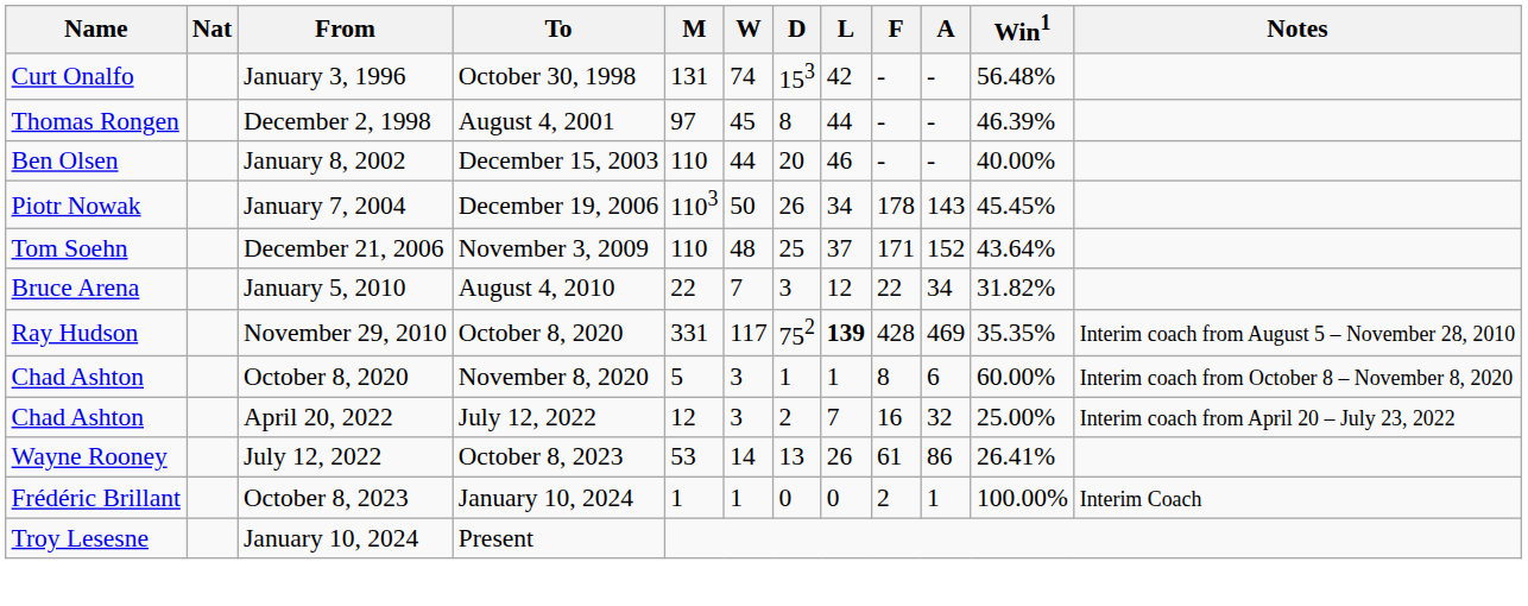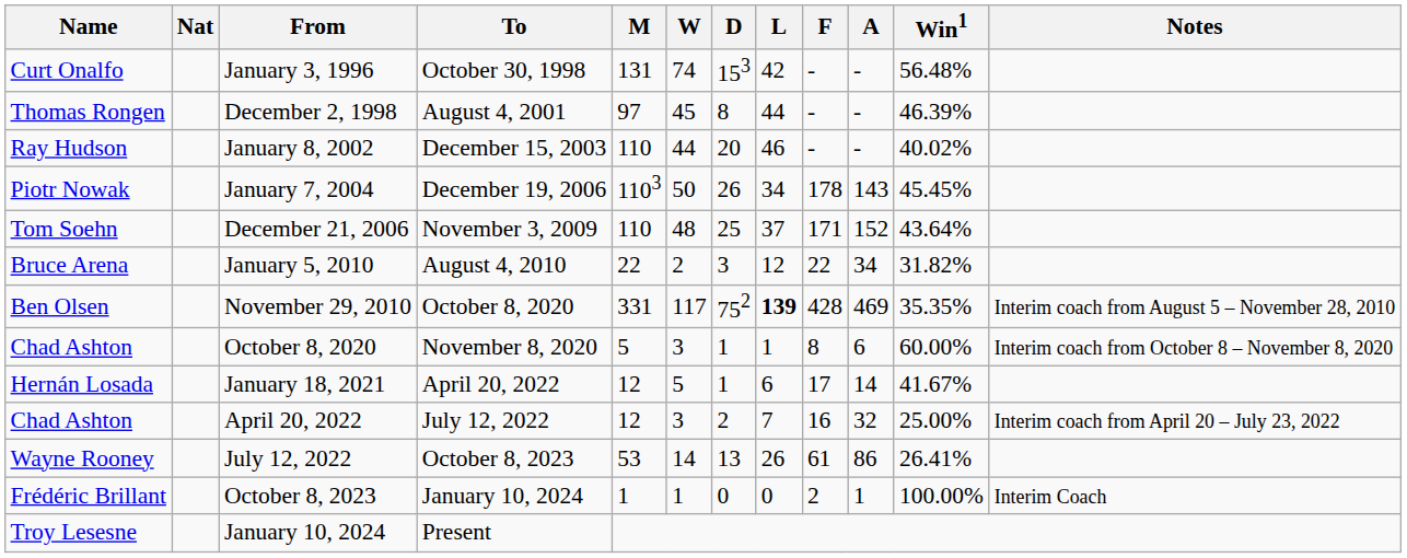 <table class="wikitable sortable" style="text-align: left">
 <tr>
 <th>Name</th>
 <th>Nat</th>
 <th>From</th>
 <th class="unsortable">To</th>
 <th>M</th>
 <th>W</th>
 <th>D</th>
 <th>L</th>
 <th>F</th>
 <th>A</th>
 <th>Win<sup>1</sup></th>
 <th class="unsortable">Notes</th>
 </tr>
 <tr>
 <td align="left"><a href='#'>Curt Onalfo</a></td>
 <td></td>
 <td>January 3, 1996</td>
 <td>October 30, 1998</td>
 <td>131</td>
 <td>74</td>
 <td>15<sup>3</sup></td>
 <td>42</td>
 <td>-</td>
 <td>-</td>
 <td>56.48%</td>
 <td></td>
 </tr>
 <tr>
 <td align="left"><a href='#'>Thomas Rongen</a></td>
 <td></td>
 <td>December 2, 1998</td>
 <td>August 4, 2001</td>
 <td>97</td>
 <td>45</td>
 <td>8</td>
 <td>44</td>
 <td>-</td>
 <td>-</td>
 <td>46.39%</td>
 <td></td>
 </tr>
 <tr>
-<td align="left"><a href='#'>Ben Olsen</a></td>
+<td align="left"><a href='#'>Ray Hudson</a></td>
 <td></td>
 <td>January 8, 2002</td>
 <td>December 15, 2003</td>
 <td>110</td>
 <td>44</td>
 <td>20</td>
 <td>46</td>
 <td>-</td>
 <td>-</td>
-<td>40.00%</td>
+<td>40.02%</td>
 <td></td>
 </tr>
 <tr>
 <td align="left"><a href='#'>Piotr Nowak</a></td>
 <td></td>
 <td>January 7, 2004</td>
 <td>December 19, 2006</td>
 <td>110<sup>3</sup></td>
 <td>50</td>
 <td>26</td>
 <td>34</td>
 <td>178</td>
 <td>143</td>
 <td>45.45%</td>
 <td></td>
 </tr>
 <tr>
 <td align="left"><a href='#'>Tom Soehn</a></td>
 <td></td>
 <td>December 21, 2006</td>
 <td>November 3, 2009</td>
 <td>110</td>
 <td>48</td>
 <td>25</td>
 <td>37</td>
 <td>171</td>
 <td>152</td>
 <td>43.64%</td>
 <td></td>
 </tr>
 <tr>
 <td align="left"><a href='#'>Bruce Arena</a></td>
 <td></td>
 <td>January 5, 2010</td>
 <td>August 4, 2010</td>
 <td>22</td>
-<td>7</td>
+<td>2</td>
 <td>3</td>
 <td>12</td>
 <td>22</td>
 <td>34</td>
 <td>31.82%</td>
 <td></td>
 </tr>
 <tr>
-<td align="left"><a href='#'>Ray Hudson</a></td>
+<td align="left"><a href='#'>Ben Olsen</a></td>
 <td></td>
 <td>November 29, 2010</td>
 <td>October 8, 2020</td>
 <td>331</td>
 <td>117</td>
 <td>75<sup>2</sup></td>
 <td><strong>139</strong></td>
 <td>428</td>
 <td>469</td>
 <td>35.35%</td>
 <td><small>Interim coach from August 5 – November 28, 2010</small></td>
 </tr>
 <tr>
 <td align="left"><a href='#'>Chad Ashton</a></td>
 <td></td>
 <td>October 8, 2020</td>
 <td>November 8, 2020</td>
 <td>5</td>
 <td>3</td>
 <td>1</td>
 <td>1</td>
 <td>8</td>
 <td>6</td>
 <td>60.00%</td>
 <td><small>Interim coach from October 8 – November 8, 2020</small></td>
+</tr>
+<tr>
+<td align="left"><a href='#'>Hernán Losada</a></td>
+<td></td>
+<td>January 18, 2021</td>
+<td>April 20, 2022</td>
+<td>12</td>
+<td>5</td>
+<td>1</td>
+<td>6</td>
+<td>17</td>
+<td>14</td>
+<td>41.67%</td>
+<td></td>
 </tr>
 <tr>
 <td align="left"><a href='#'>Chad Ashton</a></td>
 <td></td>
 <td>April 20, 2022</td>
 <td>July 12, 2022</td>
 <td>12</td>
 <td>3</td>
 <td>2</td>
 <td>7</td>
 <td>16</td>
 <td>32</td>
 <td>25.00%</td>
 <td><small>Interim coach from April 20 – July 23, 2022</small></td>
 </tr>
 <tr>
 <td align="left"><a href='#'>Wayne Rooney</a></td>
 <td></td>
 <td>July 12, 2022</td>
 <td>October 8, 2023</td>
 <td>53</td>
 <td>14</td>
 <td>13</td>
 <td>26</td>
 <td>61</td>
 <td>86</td>
 <td>26.41%</td>
 <td></td>
 </tr>
 <tr>
 <td align="left"><a href='#'>Frédéric Brillant</a></td>
 <td></td>
 <td>October 8, 2023</td>
 <td>January 10, 2024</td>
 <td>1</td>
 <td>1</td>
 <td>0</td>
 <td>0</td>
 <td>2</td>
 <td>1</td>
 <td>100.00%</td>
 <td><small>Interim Coach</small></td>
 </tr>
 <tr>
 <td><a href='#'>Troy Lesesne</a></td>
 <td></td>
 <td>January 10, 2024</td>
 <td>Present</td>
 </tr>
 </table>
